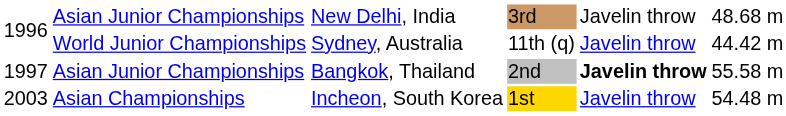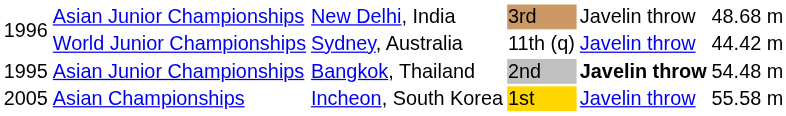 <table>
 <tr>
 <td rowspan=2>1996</td>
 <td><a href='#'>Asian Junior Championships</a></td>
 <td><a href='#'>New Delhi</a>, India</td>
 <td bgcolor=cc9966>3rd</td>
 <td>Javelin throw</td>
 <td>48.68 m</td>
 </tr>
 <tr>
 <td><a href='#'>World Junior Championships</a></td>
 <td><a href='#'>Sydney</a>, Australia</td>
 <td>11th (q)</td>
 <td><a href='#'>Javelin throw</a></td>
 <td>44.42 m</td>
 </tr>
 <tr>
-<td>1997</td>
+<td>1995</td>
 <td><a href='#'>Asian Junior Championships</a></td>
 <td><a href='#'>Bangkok</a>, Thailand</td>
 <td bgcolor=silver>2nd</td>
 <td><strong>Javelin throw</strong></td>
-<td>55.58 m</td>
+<td>54.48 m</td>
 </tr>
 <tr>
-<td>2003</td>
+<td>2005</td>
 <td><a href='#'>Asian Championships</a></td>
 <td><a href='#'>Incheon</a>, South Korea</td>
 <td bgcolor=gold>1st</td>
 <td><a href='#'>Javelin throw</a></td>
-<td>54.48 m</td>
+<td>55.58 m</td>
 </tr>
 </table>
